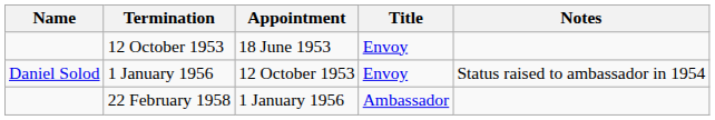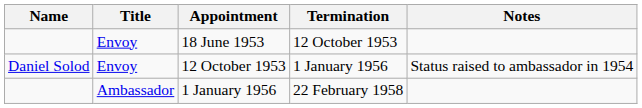 <table class="wikitable">
 <tr valign="middle">
 <th>Name</th>
+<th>Title</th>
+<th>Appointment</th>
 <th>Termination</th>
-<th>Appointment</th>
-<th>Title</th>
 <th>Notes</th>
 </tr>
 <tr>
 <td></td>
+<td><a href='#'>Envoy</a></td>
+<td>18 June 1953</td>
 <td>12 October 1953</td>
-<td>18 June 1953</td>
-<td><a href='#'>Envoy</a></td>
 <td></td>
 </tr>
 <tr>
 <td><a href='#'>Daniel Solod</a></td>
+<td><a href='#'>Envoy</a></td>
+<td>12 October 1953</td>
 <td>1 January 1956</td>
-<td>12 October 1953</td>
-<td><a href='#'>Envoy</a></td>
 <td>Status raised to ambassador in 1954</td>
 </tr>
 <tr>
 <td></td>
+<td><a href='#'>Ambassador</a></td>
+<td>1 January 1956</td>
 <td>22 February 1958</td>
-<td>1 January 1956</td>
-<td><a href='#'>Ambassador</a></td>
 <td></td>
 </tr>
 </table>
